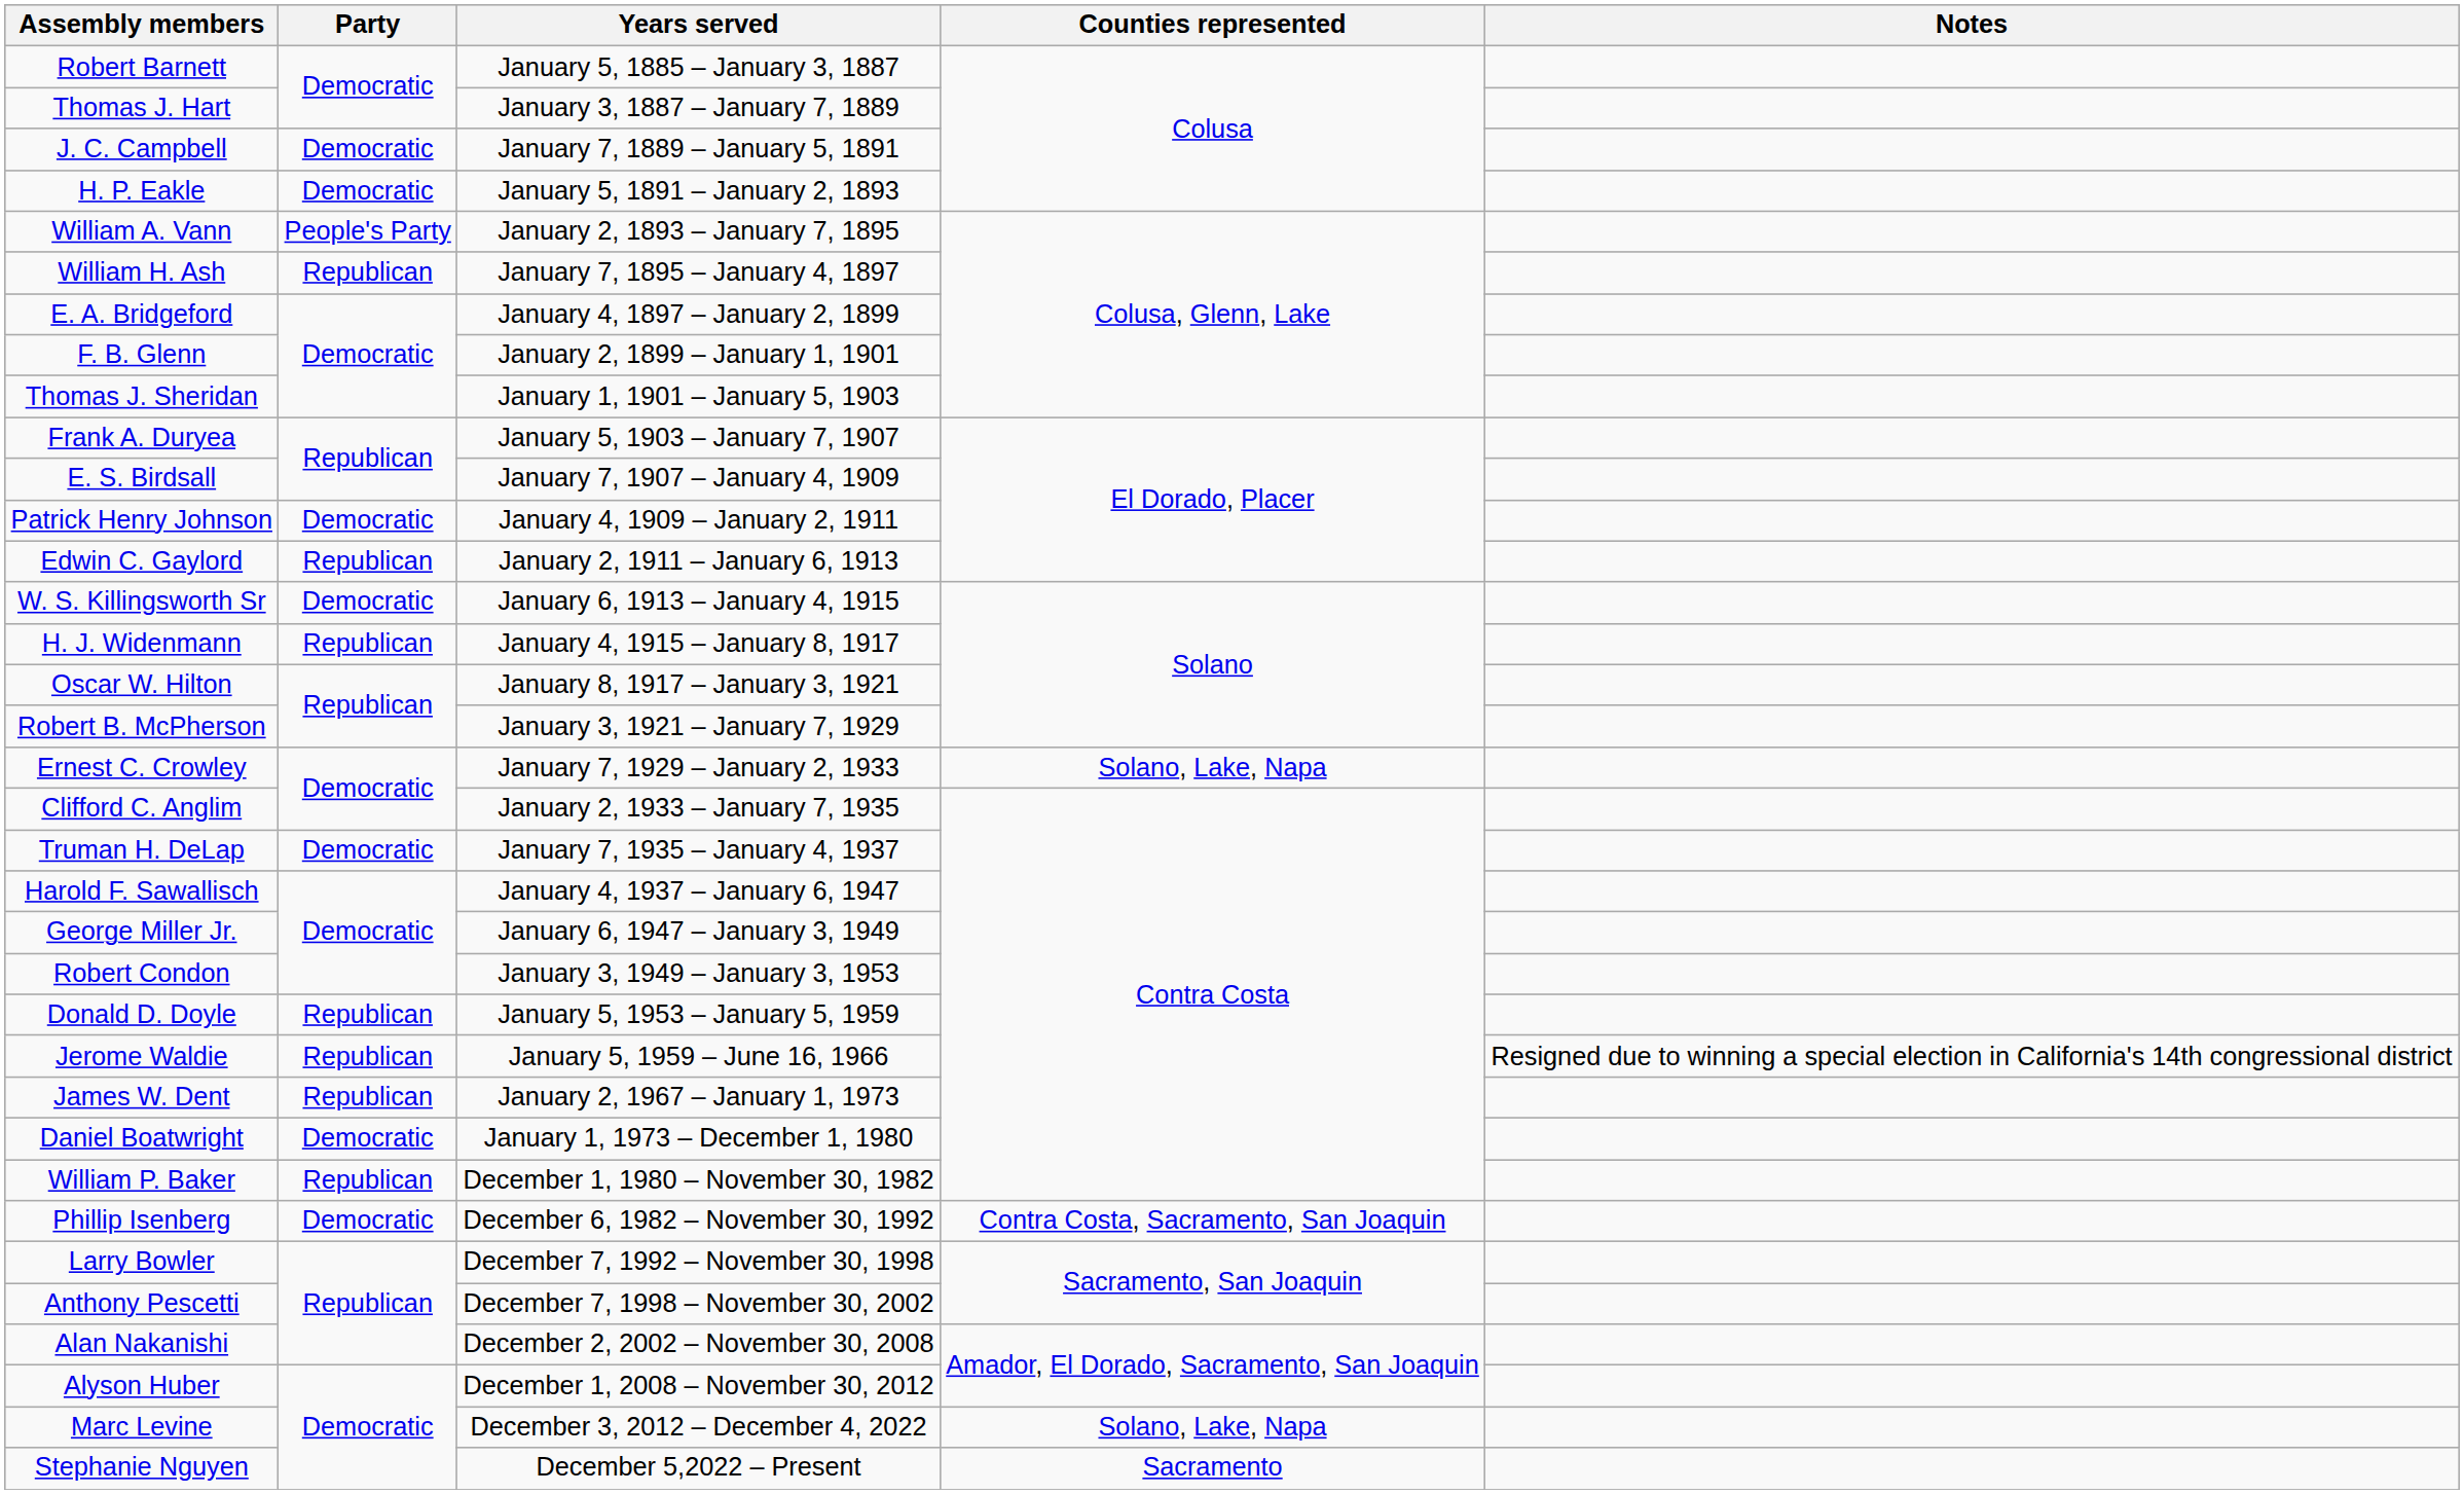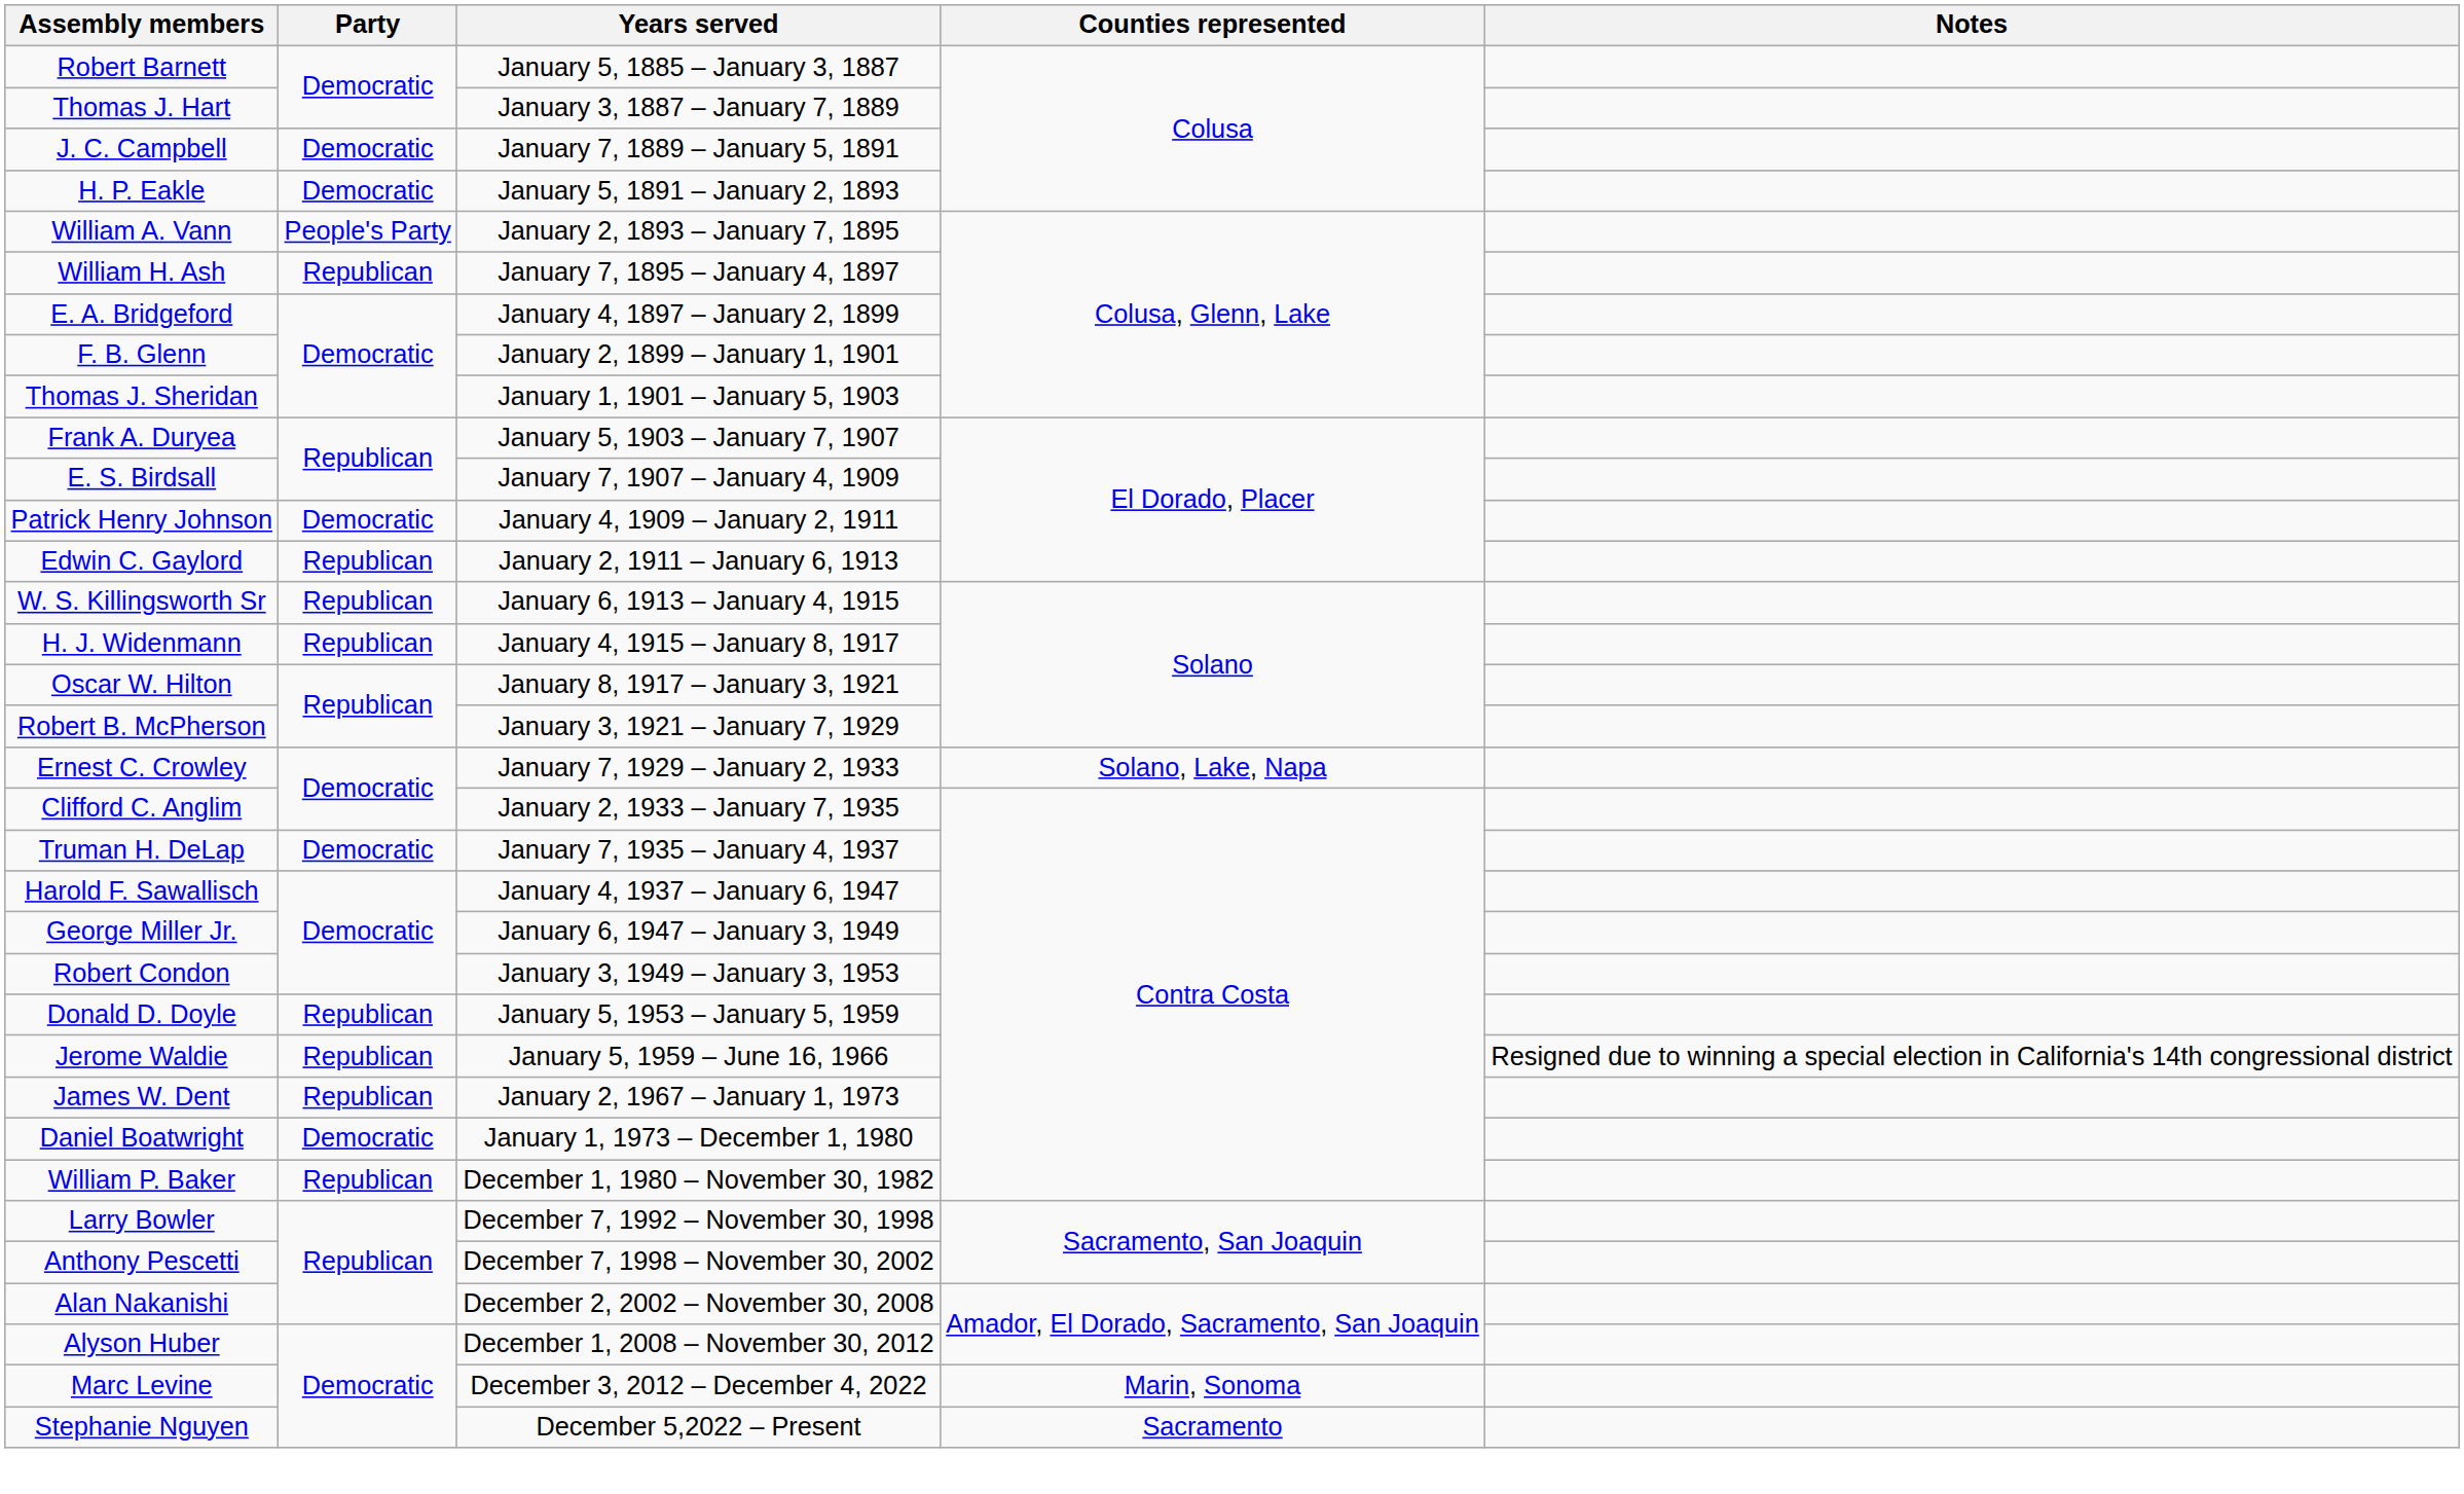 <table class=wikitable style="text-align:center">
 <tr>
 <th>Assembly members</th>
 <th>Party</th>
 <th>Years served</th>
 <th>Counties represented</th>
 <th>Notes</th>
 </tr>
 <tr>
 <td><a href='#'>Robert Barnett</a></td>
 <td rowspan=2 ><a href='#'>Democratic</a></td>
 <td>January 5, 1885 – January 3, 1887</td>
 <td rowspan=4><a href='#'>Colusa</a></td>
 <td></td>
 </tr>
 <tr>
 <td><a href='#'>Thomas J. Hart</a></td>
 <td>January 3, 1887 – January 7, 1889</td>
 <td></td>
 </tr>
 <tr>
 <td><a href='#'>J. C. Campbell</a></td>
 <td><a href='#'>Democratic</a></td>
 <td>January 7, 1889 – January 5, 1891</td>
 <td></td>
 </tr>
 <tr>
 <td><a href='#'>H. P. Eakle</a></td>
 <td><a href='#'>Democratic</a></td>
 <td>January 5, 1891 – January 2, 1893</td>
 <td></td>
 </tr>
 <tr>
 <td><a href='#'>William A. Vann</a></td>
 <td><a href='#'>People's Party</a></td>
 <td>January 2, 1893 – January 7, 1895</td>
 <td rowspan=5><a href='#'>Colusa</a>, <a href='#'>Glenn</a>, <a href='#'>Lake</a></td>
 <td></td>
 </tr>
 <tr>
 <td><a href='#'>William H. Ash</a></td>
 <td><a href='#'>Republican</a></td>
 <td>January 7, 1895 – January 4, 1897</td>
 <td></td>
 </tr>
 <tr>
 <td><a href='#'>E. A. Bridgeford</a></td>
 <td rowspan=3 ><a href='#'>Democratic</a></td>
 <td>January 4, 1897 – January 2, 1899</td>
 <td></td>
 </tr>
 <tr>
 <td><a href='#'>F. B. Glenn</a></td>
 <td>January 2, 1899 – January 1, 1901</td>
 <td></td>
 </tr>
 <tr>
 <td><a href='#'>Thomas J. Sheridan</a></td>
 <td>January 1, 1901 – January 5, 1903</td>
 <td></td>
 </tr>
 <tr>
 <td><a href='#'>Frank A. Duryea</a></td>
 <td rowspan=2 ><a href='#'>Republican</a></td>
 <td>January 5, 1903 – January 7, 1907</td>
 <td rowspan=4><a href='#'>El Dorado</a>, <a href='#'>Placer</a></td>
 <td></td>
 </tr>
 <tr>
 <td><a href='#'>E. S. Birdsall</a></td>
 <td>January 7, 1907 – January 4, 1909</td>
 <td></td>
 </tr>
 <tr>
 <td><a href='#'>Patrick Henry Johnson</a></td>
 <td><a href='#'>Democratic</a></td>
 <td>January 4, 1909 – January 2, 1911</td>
 <td></td>
 </tr>
 <tr>
 <td><a href='#'>Edwin C. Gaylord</a></td>
 <td><a href='#'>Republican</a></td>
 <td>January 2, 1911 – January 6, 1913</td>
 <td></td>
 </tr>
 <tr>
 <td><a href='#'>W. S. Killingsworth Sr</a></td>
-<td><a href='#'>Democratic</a></td>
+<td><a href='#'>Republican</a></td>
 <td>January 6, 1913 – January 4, 1915</td>
 <td rowspan=4><a href='#'>Solano</a></td>
 <td></td>
 </tr>
 <tr>
 <td><a href='#'>H. J. Widenmann</a></td>
 <td><a href='#'>Republican</a></td>
 <td>January 4, 1915 – January 8, 1917</td>
 <td></td>
 </tr>
 <tr>
 <td><a href='#'>Oscar W. Hilton</a></td>
 <td rowspan=2 ><a href='#'>Republican</a></td>
 <td>January 8, 1917 – January 3, 1921</td>
 <td></td>
 </tr>
 <tr>
 <td><a href='#'>Robert B. McPherson</a></td>
 <td>January 3, 1921 – January 7, 1929</td>
 <td></td>
 </tr>
 <tr>
 <td><a href='#'>Ernest C. Crowley</a></td>
 <td rowspan=2 ><a href='#'>Democratic</a></td>
 <td>January 7, 1929 – January 2, 1933</td>
 <td><a href='#'>Solano</a>, <a href='#'>Lake</a>, <a href='#'>Napa</a></td>
 <td></td>
 </tr>
 <tr>
 <td><a href='#'>Clifford C. Anglim</a></td>
 <td>January 2, 1933 – January 7, 1935</td>
 <td rowspan=10><a href='#'>Contra Costa</a></td>
 <td></td>
 </tr>
 <tr>
 <td><a href='#'>Truman H. DeLap</a></td>
 <td><a href='#'>Democratic</a></td>
 <td>January 7, 1935 – January 4, 1937</td>
 <td></td>
 </tr>
 <tr>
 <td><a href='#'>Harold F. Sawallisch</a></td>
 <td rowspan=3 ><a href='#'>Democratic</a></td>
 <td>January 4, 1937 – January 6, 1947</td>
 <td></td>
 </tr>
 <tr>
 <td><a href='#'>George Miller Jr.</a></td>
 <td>January 6, 1947 – January 3, 1949</td>
 <td></td>
 </tr>
 <tr>
 <td><a href='#'>Robert Condon</a></td>
 <td>January 3, 1949 – January 3, 1953</td>
 <td></td>
 </tr>
 <tr>
 <td><a href='#'>Donald D. Doyle</a></td>
 <td><a href='#'>Republican</a></td>
 <td>January 5, 1953 – January 5, 1959</td>
 <td></td>
 </tr>
 <tr>
 <td><a href='#'>Jerome Waldie</a></td>
 <td><a href='#'>Republican</a></td>
 <td>January 5, 1959 – June 16, 1966</td>
 <td>Resigned due to winning a special election in California's 14th congressional district</td>
 </tr>
 <tr>
 <td><a href='#'>James W. Dent</a></td>
 <td><a href='#'>Republican</a></td>
 <td>January 2, 1967 – January 1, 1973</td>
 <td></td>
 </tr>
 <tr>
 <td><a href='#'>Daniel Boatwright</a></td>
 <td><a href='#'>Democratic</a></td>
 <td>January 1, 1973 – December 1, 1980</td>
 <td></td>
 </tr>
 <tr>
 <td><a href='#'>William P. Baker</a></td>
 <td><a href='#'>Republican</a></td>
 <td>December 1, 1980 – November 30, 1982</td>
 <td></td>
 </tr>
 <tr>
-<td><a href='#'>Phillip Isenberg</a></td>
-<td><a href='#'>Democratic</a></td>
-<td>December 6, 1982 – November 30, 1992</td>
-<td><a href='#'>Contra Costa</a>, <a href='#'>Sacramento</a>, <a href='#'>San Joaquin</a></td>
-<td></td>
-</tr>
-<tr>
 <td><a href='#'>Larry Bowler</a></td>
 <td rowspan=3 ><a href='#'>Republican</a></td>
 <td>December 7, 1992 – November 30, 1998</td>
 <td rowspan=2><a href='#'>Sacramento</a>, <a href='#'>San Joaquin</a></td>
 <td></td>
 </tr>
 <tr>
 <td><a href='#'>Anthony Pescetti</a></td>
 <td>December 7, 1998 – November 30, 2002</td>
 <td></td>
 </tr>
 <tr>
 <td><a href='#'>Alan Nakanishi</a></td>
 <td>December 2, 2002 – November 30, 2008</td>
 <td rowspan=2><a href='#'>Amador</a>, <a href='#'>El Dorado</a>, <a href='#'>Sacramento</a>, <a href='#'>San Joaquin</a></td>
 <td></td>
 </tr>
 <tr>
 <td><a href='#'>Alyson Huber</a></td>
 <td rowspan=3 ><a href='#'>Democratic</a></td>
 <td>December 1, 2008 – November 30, 2012</td>
 <td></td>
 </tr>
 <tr>
 <td><a href='#'>Marc Levine</a></td>
 <td>December 3, 2012 – December 4, 2022</td>
-<td><a href='#'>Solano</a>, <a href='#'>Lake</a>, <a href='#'>Napa</a></td>
+<td><a href='#'>Marin</a>, <a href='#'>Sonoma</a></td>
 <td></td>
 </tr>
 <tr>
 <td><a href='#'>Stephanie Nguyen</a></td>
 <td>December 5,2022 – Present</td>
 <td><a href='#'>Sacramento</a></td>
 <td></td>
 </tr>
 </table>
